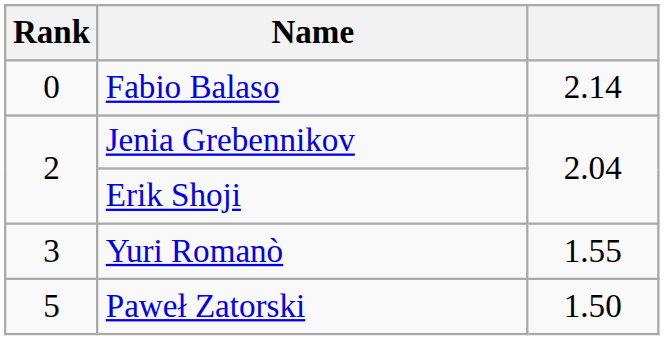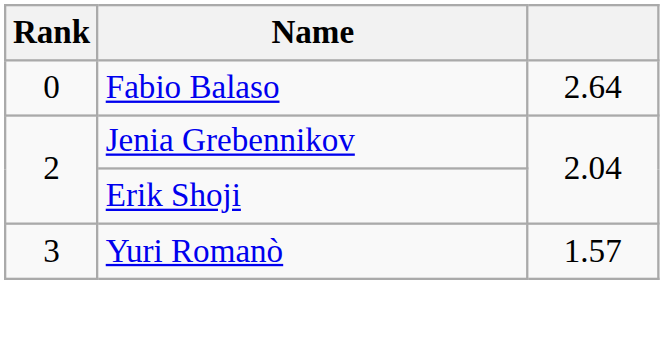 <table class="wikitable" style="text-align:center; font-size:90%">
 <tr>
 <th width=30>Rank</th>
 <th width=180>Name</th>
 <th width=50></th>
 </tr>
 <tr>
 <td>0</td>
 <td style="text-align:left"> <a href='#'>Fabio Balaso</a></td>
-<td>2.14</td>
+<td>2.64</td>
 </tr>
 <tr>
 <td rowspan=2>2</td>
 <td style="text-align:left"> <a href='#'>Jenia Grebennikov</a></td>
 <td rowspan=2>2.04</td>
 </tr>
 <tr>
 <td style="text-align:left"> <a href='#'>Erik Shoji</a></td>
 </tr>
 <tr>
 <td>3</td>
 <td style="text-align:left"> <a href='#'>Yuri Romanò</a></td>
-<td>1.55</td>
-</tr>
-<tr>
-<td>5</td>
-<td style="text-align:left"> <a href='#'>Paweł Zatorski</a></td>
-<td>1.50</td>
+<td>1.57</td>
 </tr>
 </table>
